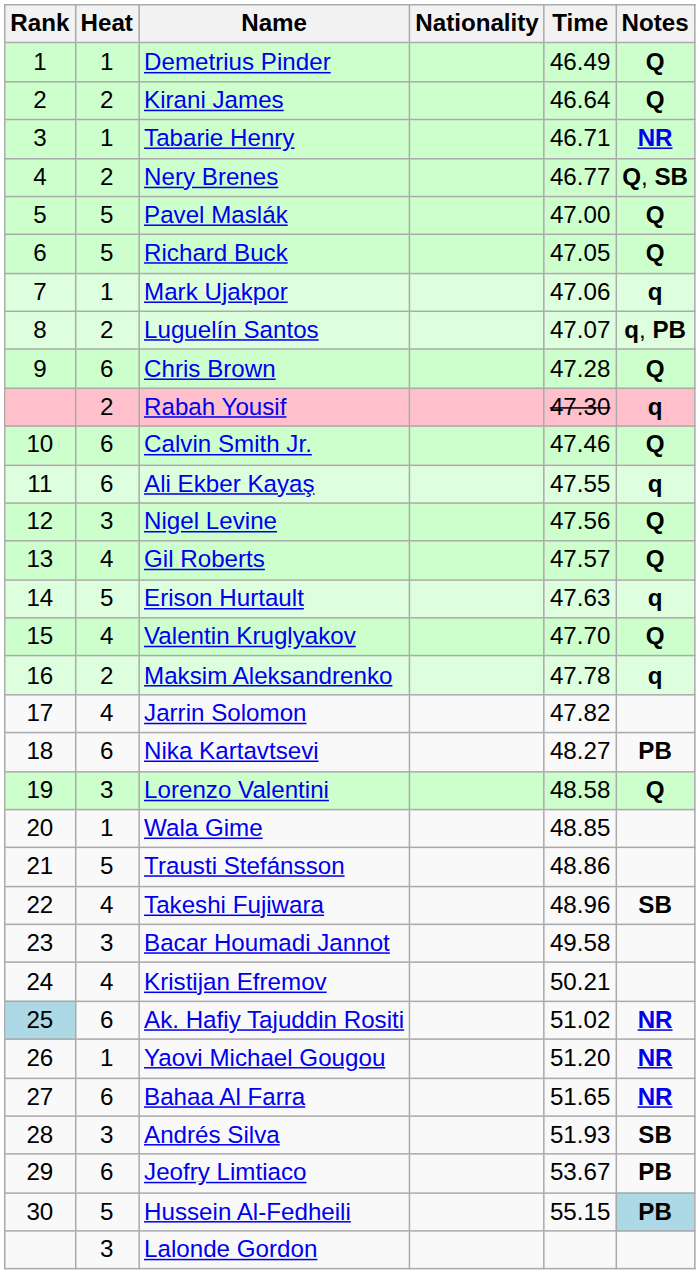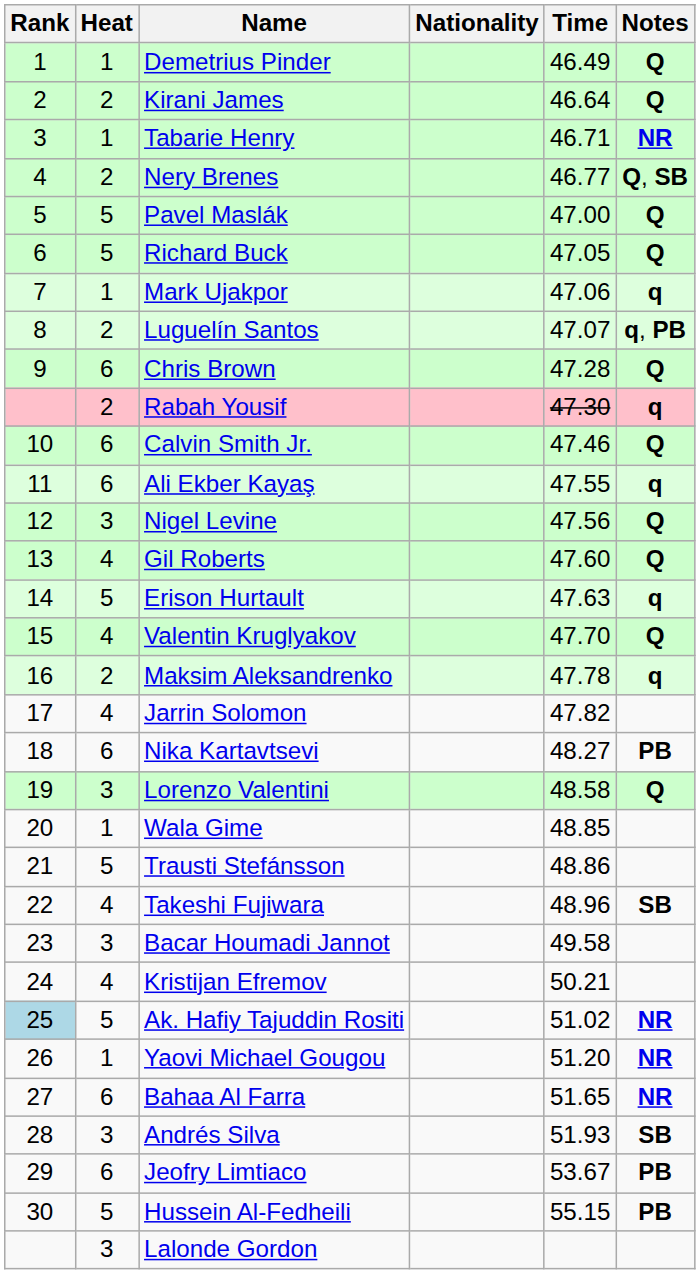 <table class="wikitable sortable" style="text-align:center">
 <tr>
 <th>Rank</th>
 <th>Heat</th>
 <th>Name</th>
 <th>Nationality</th>
 <th>Time</th>
 <th>Notes</th>
 </tr>
 <tr bgcolor=ccffcc>
 <td>1</td>
 <td>1</td>
 <td align=left><a href='#'>Demetrius Pinder</a></td>
 <td align=left></td>
 <td>46.49</td>
 <td><strong>Q</strong></td>
 </tr>
 <tr bgcolor=ccffcc>
 <td>2</td>
 <td>2</td>
 <td align=left><a href='#'>Kirani James</a></td>
 <td align=left></td>
 <td>46.64</td>
 <td><strong>Q</strong></td>
 </tr>
 <tr bgcolor=ccffcc>
 <td>3</td>
 <td>1</td>
 <td align=left><a href='#'>Tabarie Henry</a></td>
 <td align=left></td>
 <td>46.71</td>
 <td><strong><a href='#'>NR</a></strong></td>
 </tr>
 <tr bgcolor=ccffcc>
 <td>4</td>
 <td>2</td>
 <td align=left><a href='#'>Nery Brenes</a></td>
 <td align=left></td>
 <td>46.77</td>
 <td><strong>Q</strong>, <strong>SB</strong></td>
 </tr>
 <tr bgcolor=ccffcc>
 <td>5</td>
 <td>5</td>
 <td align=left><a href='#'>Pavel Maslák</a></td>
 <td align=left></td>
 <td>47.00</td>
 <td><strong>Q</strong></td>
 </tr>
 <tr bgcolor=ccffcc>
 <td>6</td>
 <td>5</td>
 <td align=left><a href='#'>Richard Buck</a></td>
 <td align=left></td>
 <td>47.05</td>
 <td><strong>Q</strong></td>
 </tr>
 <tr bgcolor=ddffdd>
 <td>7</td>
 <td>1</td>
 <td align=left><a href='#'>Mark Ujakpor</a></td>
 <td align=left></td>
 <td>47.06</td>
 <td><strong>q</strong></td>
 </tr>
 <tr bgcolor=ddffdd>
 <td>8</td>
 <td>2</td>
 <td align=left><a href='#'>Luguelín Santos</a></td>
 <td align=left></td>
 <td>47.07</td>
 <td><strong>q</strong>, <strong>PB</strong></td>
 </tr>
 <tr bgcolor=ccffcc>
 <td>9</td>
 <td>6</td>
 <td align=left><a href='#'>Chris Brown</a></td>
 <td align=left></td>
 <td>47.28</td>
 <td><strong>Q</strong></td>
 </tr>
 <tr bgcolor=pink>
 <td></td>
 <td>2</td>
 <td align=left><a href='#'>Rabah Yousif</a></td>
 <td align=left></td>
 <td><s>47.30 </s></td>
 <td><strong>q</strong></td>
 </tr>
 <tr bgcolor=ccffcc>
 <td>10</td>
 <td>6</td>
 <td align=left><a href='#'>Calvin Smith Jr.</a></td>
 <td align=left></td>
 <td>47.46</td>
 <td><strong>Q</strong></td>
 </tr>
 <tr bgcolor=ddffdd>
 <td>11</td>
 <td>6</td>
 <td align=left><a href='#'>Ali Ekber Kayaş</a></td>
 <td align=left></td>
 <td>47.55</td>
 <td><strong>q</strong></td>
 </tr>
 <tr bgcolor=ccffcc>
 <td>12</td>
 <td>3</td>
 <td align=left><a href='#'>Nigel Levine</a></td>
 <td align=left></td>
 <td>47.56</td>
 <td><strong>Q</strong></td>
 </tr>
 <tr bgcolor=ccffcc>
 <td>13</td>
 <td>4</td>
 <td align=left><a href='#'>Gil Roberts</a></td>
 <td align=left></td>
-<td>47.57</td>
+<td>47.60</td>
 <td><strong>Q</strong></td>
 </tr>
 <tr bgcolor=ddffdd>
 <td>14</td>
 <td>5</td>
 <td align=left><a href='#'>Erison Hurtault</a></td>
 <td align=left></td>
 <td>47.63</td>
 <td><strong>q</strong></td>
 </tr>
 <tr bgcolor=ccffcc>
 <td>15</td>
 <td>4</td>
 <td align=left><a href='#'>Valentin Kruglyakov</a></td>
 <td align=left></td>
 <td>47.70</td>
 <td><strong>Q</strong></td>
 </tr>
 <tr bgcolor=ddffdd>
 <td>16</td>
 <td>2</td>
 <td align=left><a href='#'>Maksim Aleksandrenko</a></td>
 <td align=left></td>
 <td>47.78</td>
 <td><strong>q</strong></td>
 </tr>
 <tr>
 <td>17</td>
 <td>4</td>
 <td align=left><a href='#'>Jarrin Solomon</a></td>
 <td align=left></td>
 <td>47.82</td>
 <td></td>
 </tr>
 <tr>
 <td>18</td>
 <td>6</td>
 <td align=left><a href='#'>Nika Kartavtsevi</a></td>
 <td align=left></td>
 <td>48.27</td>
 <td><strong>PB</strong></td>
 </tr>
 <tr bgcolor=ccffcc>
 <td>19</td>
 <td>3</td>
 <td align=left><a href='#'>Lorenzo Valentini</a></td>
 <td align=left></td>
 <td>48.58</td>
 <td><strong>Q</strong></td>
 </tr>
 <tr>
 <td>20</td>
 <td>1</td>
 <td align=left><a href='#'>Wala Gime</a></td>
 <td align=left></td>
 <td>48.85</td>
 <td></td>
 </tr>
 <tr>
 <td>21</td>
 <td>5</td>
 <td align=left><a href='#'>Trausti Stefánsson</a></td>
 <td align=left></td>
 <td>48.86</td>
 <td></td>
 </tr>
 <tr>
 <td>22</td>
 <td>4</td>
 <td align=left><a href='#'>Takeshi Fujiwara</a></td>
 <td align=left></td>
 <td>48.96</td>
 <td><strong>SB</strong></td>
 </tr>
 <tr>
 <td>23</td>
 <td>3</td>
 <td align=left><a href='#'>Bacar Houmadi Jannot</a></td>
 <td align=left></td>
 <td>49.58</td>
 <td></td>
 </tr>
 <tr>
 <td>24</td>
 <td>4</td>
 <td align=left><a href='#'>Kristijan Efremov</a></td>
 <td align=left></td>
 <td>50.21</td>
 <td></td>
 </tr>
 <tr>
 <td style="background: lightblue;">25</td>
-<td>6</td>
+<td>5</td>
 <td align=left><a href='#'>Ak. Hafiy Tajuddin Rositi</a></td>
 <td align=left></td>
 <td>51.02</td>
 <td><strong><a href='#'>NR</a></strong></td>
 </tr>
 <tr>
 <td>26</td>
 <td>1</td>
 <td align=left><a href='#'>Yaovi Michael Gougou</a></td>
 <td align=left></td>
 <td>51.20</td>
 <td><strong><a href='#'>NR</a></strong></td>
 </tr>
 <tr>
 <td>27</td>
 <td>6</td>
 <td align=left><a href='#'>Bahaa Al Farra</a></td>
 <td align=left></td>
 <td>51.65</td>
 <td><strong><a href='#'>NR</a></strong></td>
 </tr>
 <tr>
 <td>28</td>
 <td>3</td>
 <td align=left><a href='#'>Andrés Silva</a></td>
 <td align=left></td>
 <td>51.93</td>
 <td><strong>SB</strong></td>
 </tr>
 <tr>
 <td>29</td>
 <td>6</td>
 <td align=left><a href='#'>Jeofry Limtiaco</a></td>
 <td align=left></td>
 <td>53.67</td>
 <td><strong>PB</strong></td>
 </tr>
 <tr>
 <td>30</td>
 <td>5</td>
 <td align=left><a href='#'>Hussein Al-Fedheili</a></td>
 <td align=left></td>
 <td>55.15</td>
-<td style="background: lightblue;"><strong>PB</strong></td>
+<td><strong>PB</strong></td>
 </tr>
 <tr>
 <td></td>
 <td>3</td>
 <td align=left><a href='#'>Lalonde Gordon</a></td>
 <td align=left></td>
 <td></td>
 <td></td>
 </tr>
 </table>
